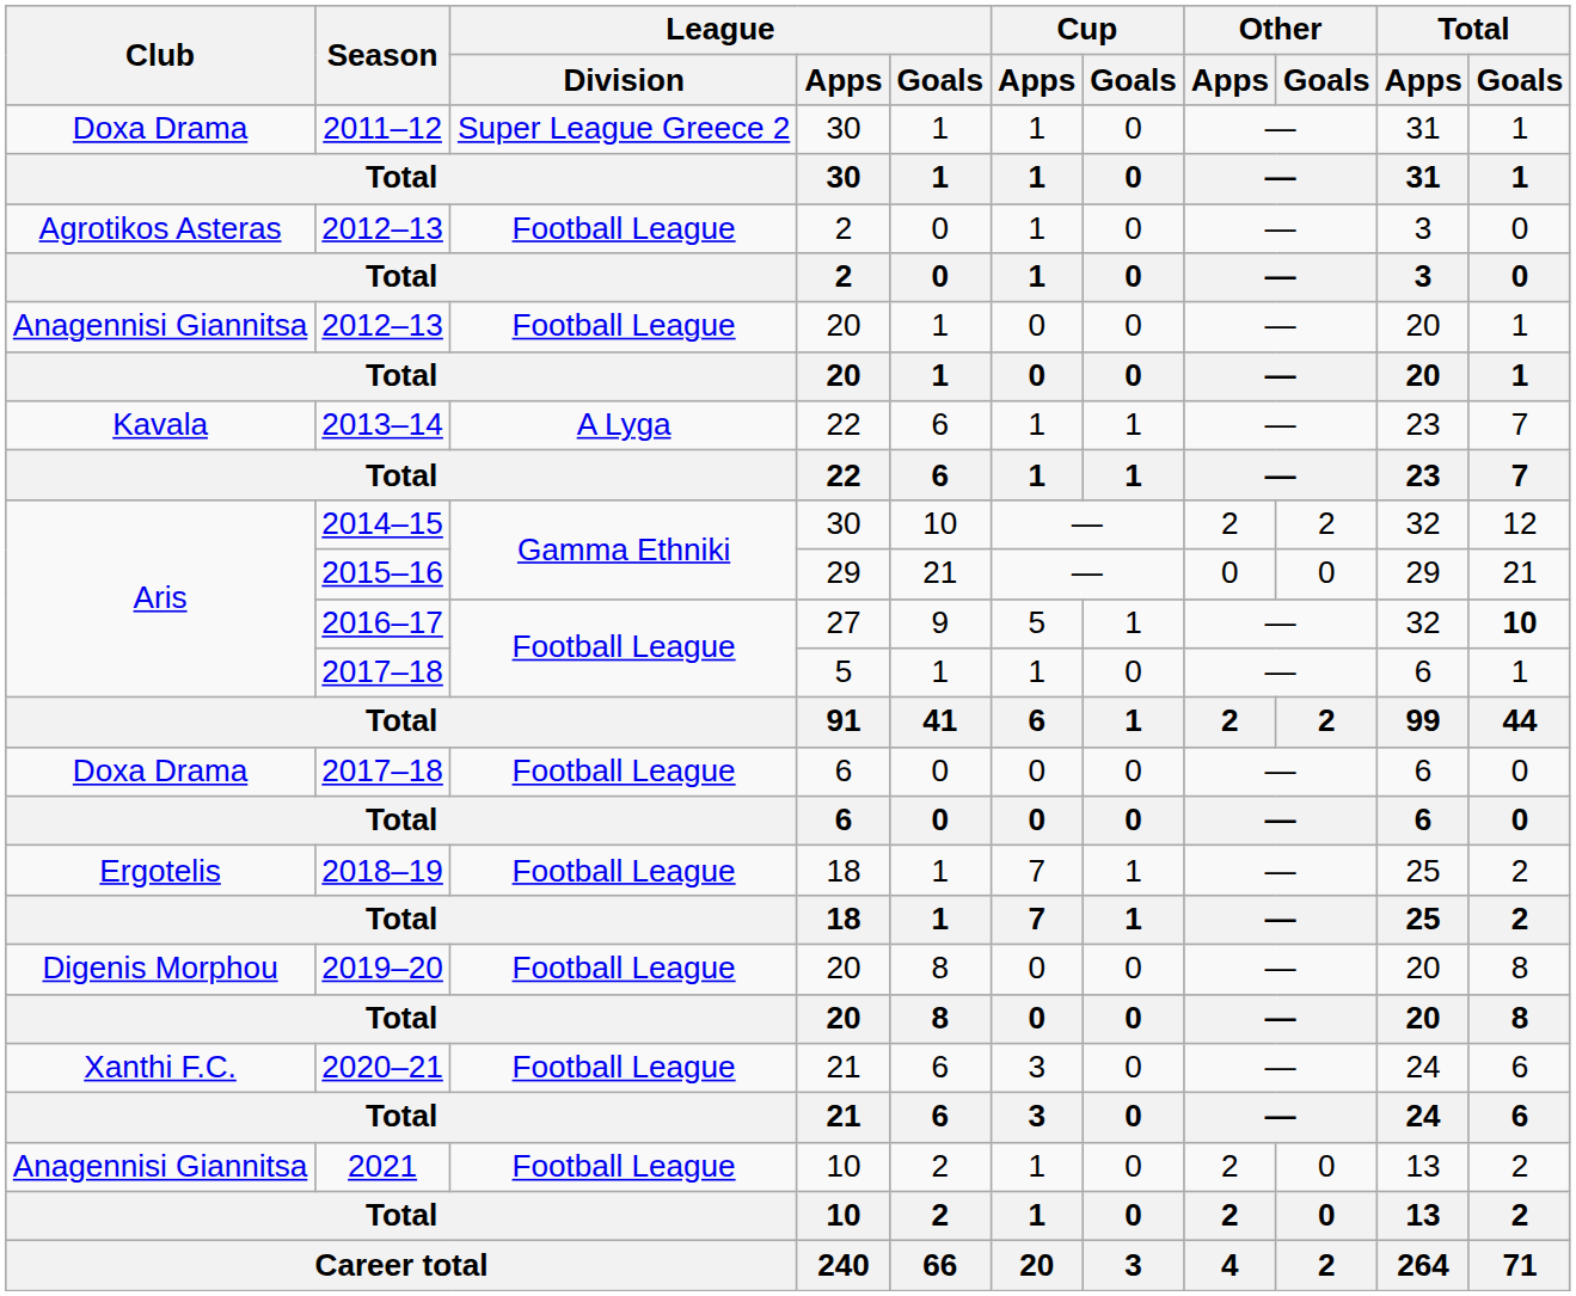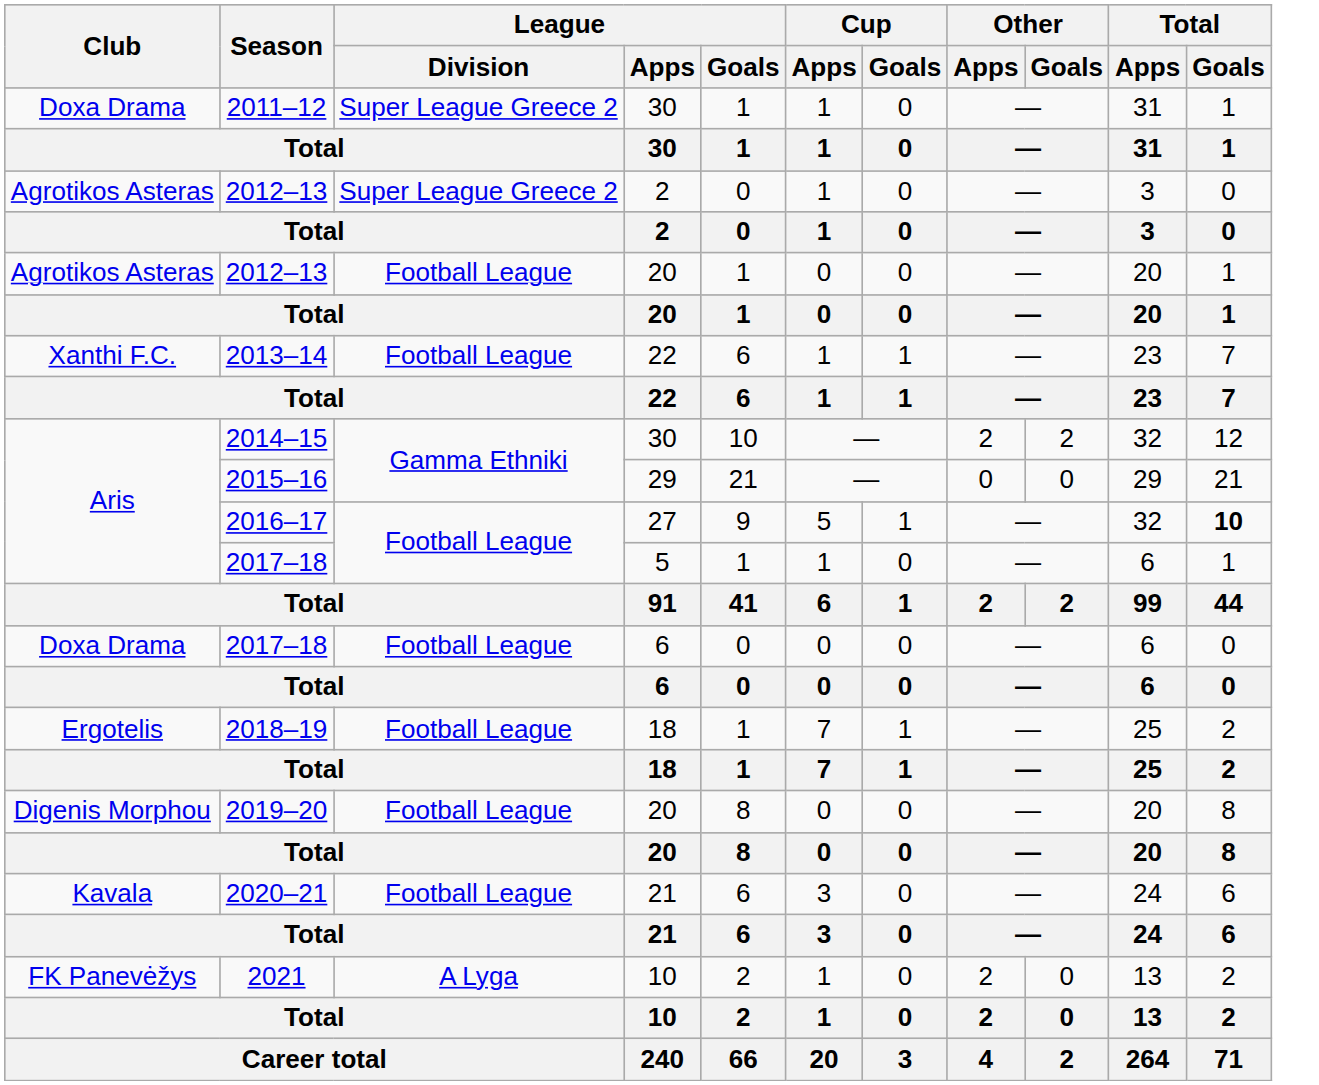 <table class="wikitable" style="text-align: center;">
 <tr>
 <th rowspan="2">Club</th>
 <th rowspan="2">Season</th>
 <th colspan="3">League</th>
 <th colspan="2">Cup</th>
 <th colspan="2">Other</th>
 <th colspan="2">Total</th>
 </tr>
 <tr>
 <th>Division</th>
 <th>Apps</th>
 <th>Goals</th>
 <th>Apps</th>
 <th>Goals</th>
 <th>Apps</th>
 <th>Goals</th>
 <th>Apps</th>
 <th>Goals</th>
 </tr>
 <tr>
 <td><a href='#'>Doxa Drama</a></td>
 <td><a href='#'>2011–12</a></td>
 <td><a href='#'>Super League Greece 2</a></td>
 <td>30</td>
 <td>1</td>
 <td>1</td>
 <td>0</td>
 <td colspan=2>—</td>
 <td>31</td>
 <td>1</td>
 </tr>
 <tr>
 <th colspan="3">Total</th>
 <th>30</th>
 <th>1</th>
 <th>1</th>
 <th>0</th>
 <th colspan=2>—</th>
 <th>31</th>
 <th>1</th>
 </tr>
 <tr>
 <td><a href='#'>Agrotikos Asteras</a></td>
 <td><a href='#'>2012–13</a></td>
-<td><a href='#'>Football League</a></td>
+<td><a href='#'>Super League Greece 2</a></td>
 <td>2</td>
 <td>0</td>
 <td>1</td>
 <td>0</td>
 <td colspan=2>—</td>
 <td>3</td>
 <td>0</td>
 </tr>
 <tr>
 <th colspan="3">Total</th>
 <th>2</th>
 <th>0</th>
 <th>1</th>
 <th>0</th>
 <th colspan=2>—</th>
 <th>3</th>
 <th>0</th>
 </tr>
 <tr>
-<td><a href='#'>Anagennisi Giannitsa</a></td>
+<td><a href='#'>Agrotikos Asteras</a></td>
 <td><a href='#'>2012–13</a></td>
 <td><a href='#'>Football League</a></td>
 <td>20</td>
 <td>1</td>
 <td>0</td>
 <td>0</td>
 <td colspan=2>—</td>
 <td>20</td>
 <td>1</td>
 </tr>
 <tr>
 <th colspan="3">Total</th>
 <th>20</th>
 <th>1</th>
 <th>0</th>
 <th>0</th>
 <th colspan=2>—</th>
 <th>20</th>
 <th>1</th>
 </tr>
 <tr>
-<td><a href='#'>Kavala</a></td>
+<td><a href='#'>Xanthi F.C.</a></td>
 <td><a href='#'>2013–14</a></td>
-<td><a href='#'>A Lyga</a></td>
+<td><a href='#'>Football League</a></td>
 <td>22</td>
 <td>6</td>
 <td>1</td>
 <td>1</td>
 <td colspan=2>—</td>
 <td>23</td>
 <td>7</td>
 </tr>
 <tr>
 <th colspan="3">Total</th>
 <th>22</th>
 <th>6</th>
 <th>1</th>
 <th>1</th>
 <th colspan=2>—</th>
 <th>23</th>
 <th>7</th>
 </tr>
 <tr>
 <td rowspan="4"><a href='#'>Aris</a></td>
 <td><a href='#'>2014–15</a></td>
 <td rowspan="2"><a href='#'>Gamma Ethniki</a></td>
 <td>30</td>
 <td>10</td>
 <td colspan=2>—</td>
 <td>2</td>
 <td>2</td>
 <td>32</td>
 <td>12</td>
 </tr>
 <tr>
 <td><a href='#'>2015–16</a></td>
 <td>29</td>
 <td>21</td>
 <td colspan=2>—</td>
 <td>0</td>
 <td>0</td>
 <td>29</td>
 <td>21</td>
 </tr>
 <tr>
 <td><a href='#'>2016–17</a></td>
 <td rowspan="2"><a href='#'>Football League</a></td>
 <td>27</td>
 <td>9</td>
 <td>5</td>
 <td>1</td>
 <td colspan=2>—</td>
 <td>32</td>
 <td><strong>10</strong></td>
 </tr>
 <tr>
 <td><a href='#'>2017–18</a></td>
 <td>5</td>
 <td>1</td>
 <td>1</td>
 <td>0</td>
 <td colspan=2>—</td>
 <td>6</td>
 <td>1</td>
 </tr>
 <tr>
 <th colspan="3">Total</th>
 <th>91</th>
 <th>41</th>
 <th>6</th>
 <th>1</th>
 <th>2</th>
 <th>2</th>
 <th>99</th>
 <th>44</th>
 </tr>
 <tr>
 <td><a href='#'>Doxa Drama</a></td>
 <td><a href='#'>2017–18</a></td>
 <td><a href='#'>Football League</a></td>
 <td>6</td>
 <td>0</td>
 <td>0</td>
 <td>0</td>
 <td colspan=2>—</td>
 <td>6</td>
 <td>0</td>
 </tr>
 <tr>
 <th colspan="3">Total</th>
 <th>6</th>
 <th>0</th>
 <th>0</th>
 <th>0</th>
 <th colspan=2>—</th>
 <th>6</th>
 <th>0</th>
 </tr>
 <tr>
 <td><a href='#'>Ergotelis</a></td>
 <td><a href='#'>2018–19</a></td>
 <td><a href='#'>Football League</a></td>
 <td>18</td>
 <td>1</td>
 <td>7</td>
 <td>1</td>
 <td colspan=2>—</td>
 <td>25</td>
 <td>2</td>
 </tr>
 <tr>
 <th colspan="3">Total</th>
 <th>18</th>
 <th>1</th>
 <th>7</th>
 <th>1</th>
 <th colspan=2>—</th>
 <th>25</th>
 <th>2</th>
 </tr>
 <tr>
 <td><a href='#'>Digenis Morphou</a></td>
 <td><a href='#'>2019–20</a></td>
 <td><a href='#'>Football League</a></td>
 <td>20</td>
 <td>8</td>
 <td>0</td>
 <td>0</td>
 <td colspan=2>—</td>
 <td>20</td>
 <td>8</td>
 </tr>
 <tr>
 <th colspan="3">Total</th>
 <th>20</th>
 <th>8</th>
 <th>0</th>
 <th>0</th>
 <th colspan=2>—</th>
 <th>20</th>
 <th>8</th>
 </tr>
 <tr>
-<td><a href='#'>Xanthi F.C.</a></td>
+<td><a href='#'>Kavala</a></td>
 <td><a href='#'>2020–21</a></td>
 <td><a href='#'>Football League</a></td>
 <td>21</td>
 <td>6</td>
 <td>3</td>
 <td>0</td>
 <td colspan=2>—</td>
 <td>24</td>
 <td>6</td>
 </tr>
 <tr>
 <th colspan="3">Total</th>
 <th>21</th>
 <th>6</th>
 <th>3</th>
 <th>0</th>
 <th colspan=2>—</th>
 <th>24</th>
 <th>6</th>
 </tr>
 <tr>
-<td><a href='#'>Anagennisi Giannitsa</a></td>
+<td><a href='#'>FK Panevėžys</a></td>
 <td><a href='#'>2021</a></td>
-<td><a href='#'>Football League</a></td>
+<td><a href='#'>A Lyga</a></td>
 <td>10</td>
 <td>2</td>
 <td>1</td>
 <td>0</td>
 <td>2</td>
 <td>0</td>
 <td>13</td>
 <td>2</td>
 </tr>
 <tr>
 <th colspan="3">Total</th>
 <th>10</th>
 <th>2</th>
 <th>1</th>
 <th>0</th>
 <th>2</th>
 <th>0</th>
 <th>13</th>
 <th>2</th>
 </tr>
 <tr>
 <th colspan="3">Career total</th>
 <th>240</th>
 <th>66</th>
 <th>20</th>
 <th>3</th>
 <th>4</th>
 <th>2</th>
 <th>264</th>
 <th>71</th>
 </tr>
 </table>
